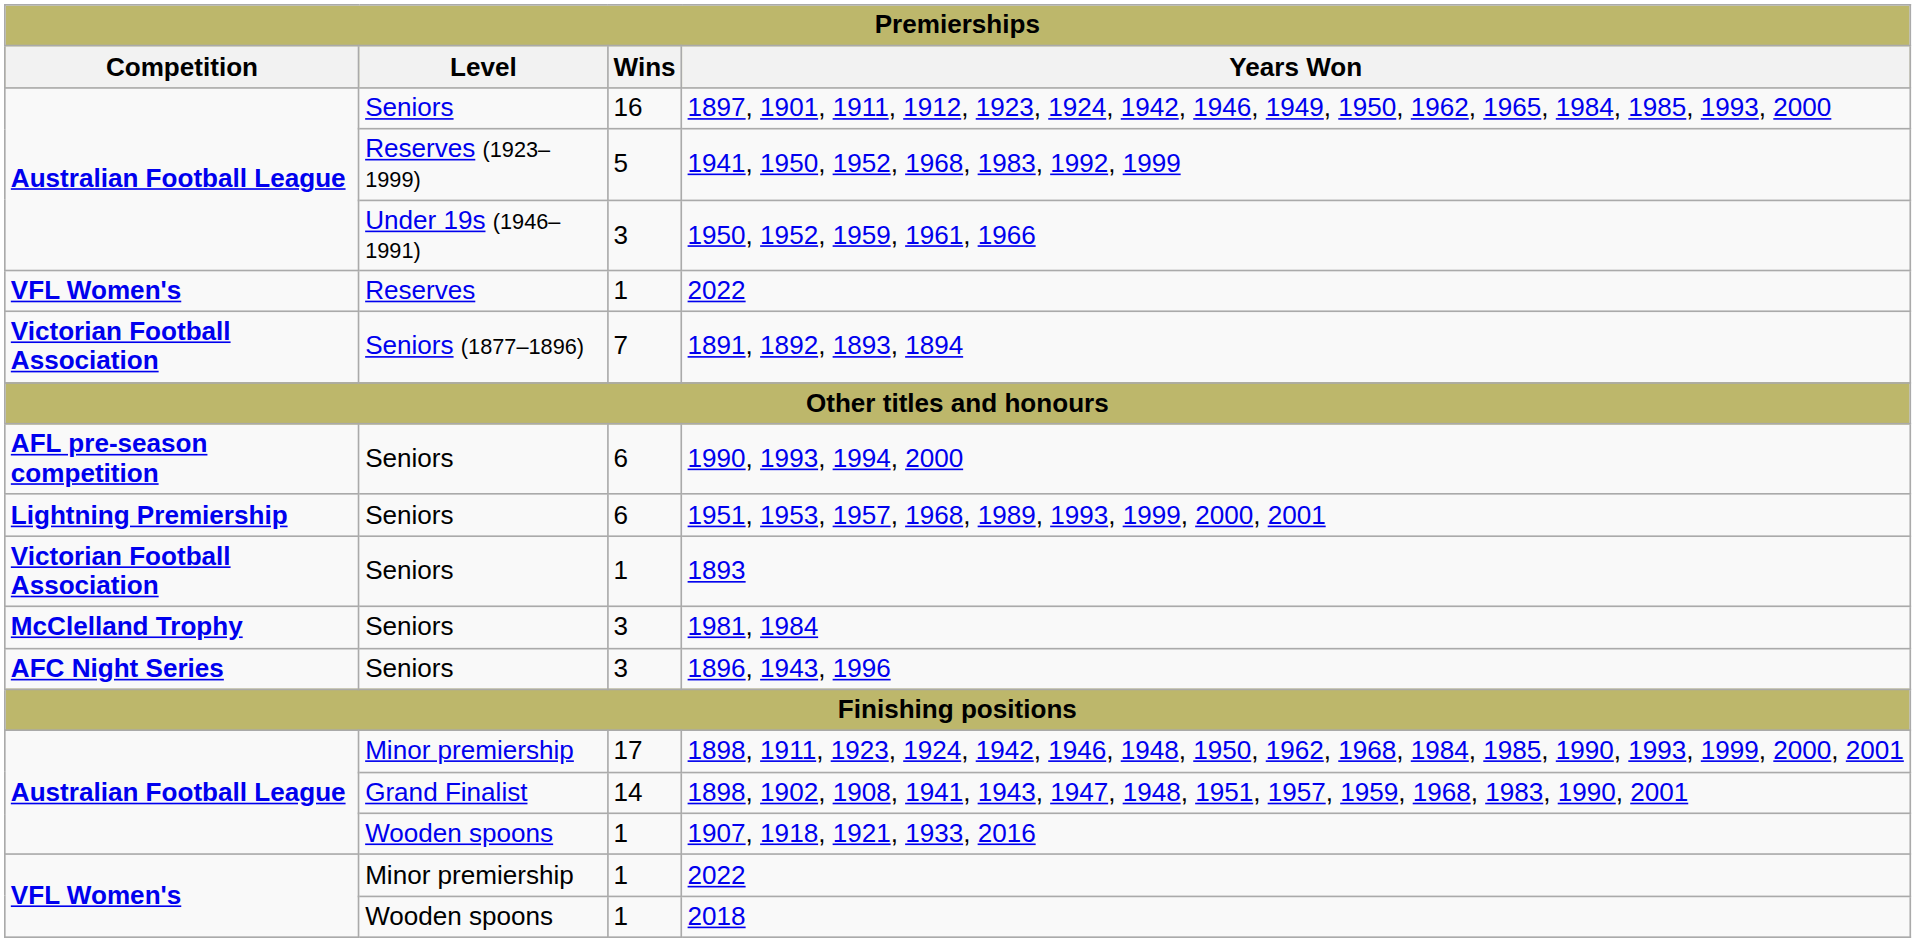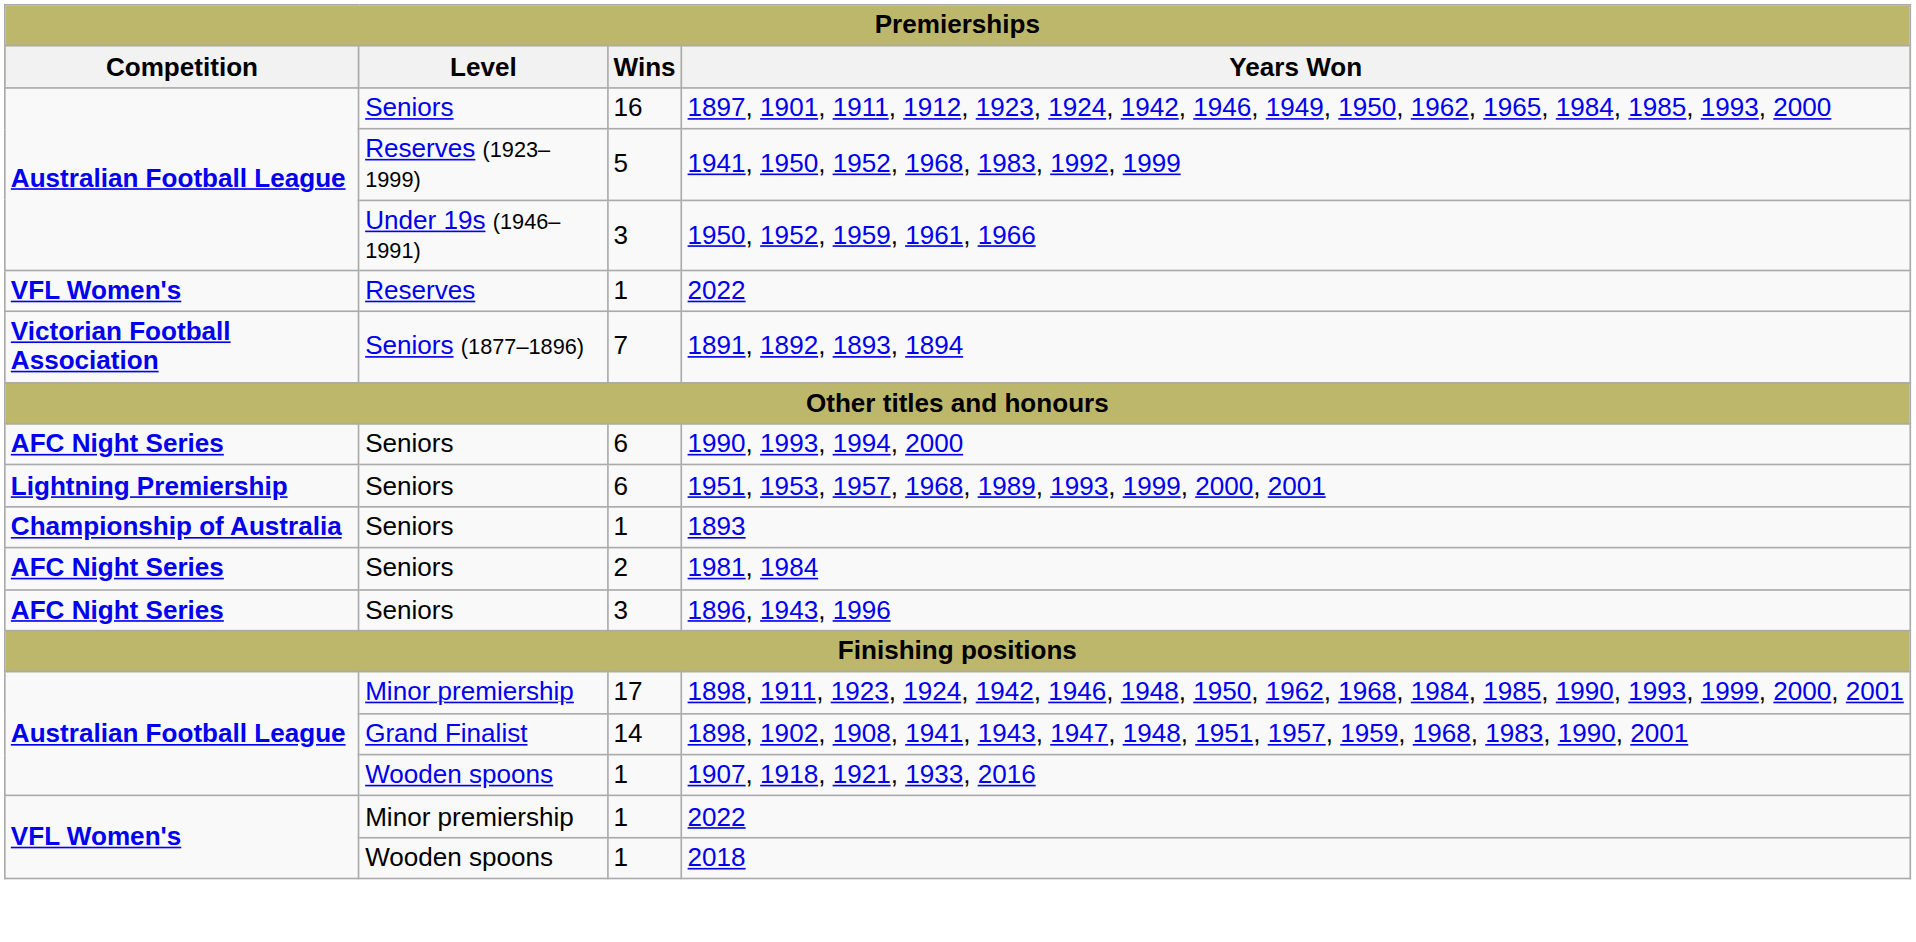 <table class="wikitable">
 <tr>
 <td colspan="4" style="background:#bdb76b;" align="center"><strong>Premierships</strong></td>
 </tr>
 <tr style="background:#bdb76b;">
 <th style="width: 210px;">Competition</th>
 <th style="width: 145px;">Level</th>
 <th>Wins</th>
 <th>Years Won</th>
 </tr>
 <tr>
 <td rowspan=3 scope="row" style="text-align: left"><strong><a href='#'>Australian Football League</a></strong></td>
 <td><a href='#'>Seniors</a></td>
 <td>16</td>
 <td><a href='#'>1897</a>, <a href='#'>1901</a>, <a href='#'>1911</a>, <a href='#'>1912</a>, <a href='#'>1923</a>, <a href='#'>1924</a>, <a href='#'>1942</a>, <a href='#'>1946</a>, <a href='#'>1949</a>, <a href='#'>1950</a>, <a href='#'>1962</a>, <a href='#'>1965</a>, <a href='#'>1984</a>, <a href='#'>1985</a>, <a href='#'>1993</a>, <a href='#'>2000</a></td>
 </tr>
 <tr>
 <td><a href='#'>Reserves</a> <small>(1923–1999)</small></td>
 <td>5</td>
 <td><a href='#'>1941</a>, <a href='#'>1950</a>, <a href='#'>1952</a>, <a href='#'>1968</a>, <a href='#'>1983</a>, <a href='#'>1992</a>, <a href='#'>1999</a></td>
 </tr>
 <tr>
 <td><a href='#'>Under 19s</a> <small>(1946–1991)</small></td>
 <td>3</td>
 <td><a href='#'>1950</a>, <a href='#'>1952</a>, <a href='#'>1959</a>, <a href='#'>1961</a>, <a href='#'>1966</a></td>
 </tr>
 <tr>
 <td><strong><a href='#'>VFL Women's</a></strong></td>
 <td><a href='#'>Reserves</a></td>
 <td>1</td>
 <td><a href='#'>2022</a></td>
 </tr>
 <tr>
 <td><strong><a href='#'>Victorian Football Association</a></strong></td>
 <td><a href='#'>Seniors</a> <small>(1877–1896)</small></td>
 <td>7</td>
 <td><a href='#'>1891</a>, <a href='#'>1892</a>, <a href='#'>1893</a>, <a href='#'>1894</a></td>
 </tr>
 <tr>
 <td colspan="4" style="background:#bdb76b;" align="center"><strong>Other titles and honours</strong></td>
 </tr>
 <tr>
-<td><strong><a href='#'>AFL pre-season competition</a></strong></td>
+<td><strong><a href='#'>AFC Night Series</a></strong></td>
 <td>Seniors</td>
 <td>6</td>
 <td><a href='#'>1990</a>, <a href='#'>1993</a>, <a href='#'>1994</a>, <a href='#'>2000</a></td>
 </tr>
 <tr>
 <td><strong><a href='#'>Lightning Premiership</a></strong></td>
 <td>Seniors</td>
 <td>6</td>
 <td><a href='#'>1951</a>, <a href='#'>1953</a>, <a href='#'>1957</a>, <a href='#'>1968</a>, <a href='#'>1989</a>, <a href='#'>1993</a>, <a href='#'>1999</a>, <a href='#'>2000</a>, <a href='#'>2001</a></td>
 </tr>
 <tr>
-<td><strong><a href='#'>Victorian Football Association</a></strong></td>
+<td><strong><a href='#'>Championship of Australia</a></strong></td>
 <td>Seniors</td>
 <td>1</td>
 <td><a href='#'>1893</a></td>
 </tr>
 <tr>
-<td><strong><a href='#'>McClelland Trophy</a></strong></td>
+<td><strong><a href='#'>AFC Night Series</a></strong></td>
 <td>Seniors</td>
-<td>3</td>
+<td>2</td>
 <td><a href='#'>1981</a>, <a href='#'>1984</a></td>
 </tr>
 <tr>
 <td><strong><a href='#'>AFC Night Series</a></strong></td>
 <td>Seniors</td>
 <td>3</td>
 <td><a href='#'>1896</a>, <a href='#'>1943</a>, <a href='#'>1996</a></td>
 </tr>
 <tr>
 <td colspan="4" style="background:#bdb76b;" align="center"><strong>Finishing positions</strong></td>
 </tr>
 <tr>
 <td rowspan=3 scope="row" style="text-align: left"><strong><a href='#'>Australian Football League</a></strong></td>
 <td><a href='#'>Minor premiership</a></td>
 <td>17</td>
 <td><a href='#'>1898</a>, <a href='#'>1911</a>, <a href='#'>1923</a>, <a href='#'>1924</a>, <a href='#'>1942</a>, <a href='#'>1946</a>, <a href='#'>1948</a>, <a href='#'>1950</a>, <a href='#'>1962</a>, <a href='#'>1968</a>, <a href='#'>1984</a>, <a href='#'>1985</a>, <a href='#'>1990</a>, <a href='#'>1993</a>, <a href='#'>1999</a>, <a href='#'>2000</a>, <a href='#'>2001</a></td>
 </tr>
 <tr>
 <td><a href='#'>Grand Finalist</a></td>
 <td>14</td>
 <td><a href='#'>1898</a>, <a href='#'>1902</a>, <a href='#'>1908</a>, <a href='#'>1941</a>, <a href='#'>1943</a>, <a href='#'>1947</a>, <a href='#'>1948</a>, <a href='#'>1951</a>, <a href='#'>1957</a>, <a href='#'>1959</a>, <a href='#'>1968</a>, <a href='#'>1983</a>, <a href='#'>1990</a>, <a href='#'>2001</a></td>
 </tr>
 <tr>
 <td><a href='#'>Wooden spoons</a></td>
 <td>1</td>
 <td><a href='#'>1907</a>, <a href='#'>1918</a>, <a href='#'>1921</a>, <a href='#'>1933</a>, <a href='#'>2016</a></td>
 </tr>
 <tr>
 <td rowspan=2 scope="row" style="text-align: left"><strong><a href='#'>VFL Women's</a></strong></td>
 <td>Minor premiership</td>
 <td>1</td>
 <td><a href='#'>2022</a></td>
 </tr>
 <tr>
 <td>Wooden spoons</td>
 <td>1</td>
 <td><a href='#'>2018</a></td>
 </tr>
 </table>
